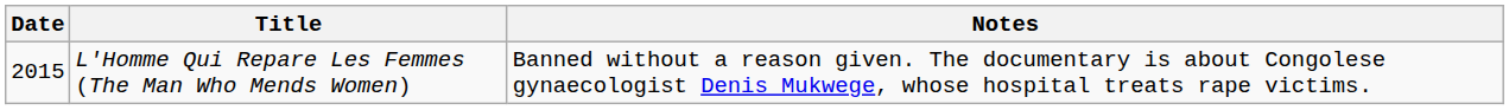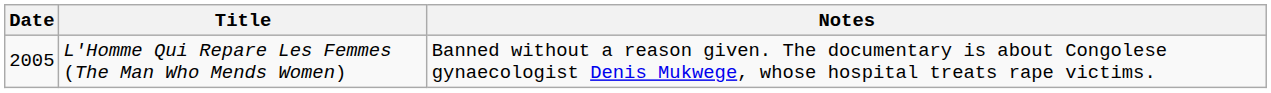 <table class="wikitable sortable">
 <tr>
 <th>Date</th>
 <th>Title</th>
 <th>Notes</th>
 </tr>
 <tr>
-<td>2015</td>
+<td>2005</td>
 <td><em>L'Homme Qui Repare Les Femmes</em> (<em>The Man Who Mends Women</em>)</td>
 <td>Banned without a reason given. The documentary is about Congolese gynaecologist <a href='#'>Denis Mukwege</a>, whose hospital treats rape victims.</td>
 </tr>
 </table>
